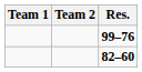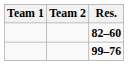 <table class="wikitable">
 <tr>
 <th><strong>Team 1</strong></th>
 <th><strong>Team 2</strong></th>
 <th><strong>Res.</strong></th>
 </tr>
 <tr>
 <td></td>
 <td></td>
-<td><strong>99–76</strong></td>
+<td><strong>82–60</strong></td>
 </tr>
 <tr>
 <td></td>
 <td></td>
-<td><strong>82–60</strong></td>
+<td><strong>99–76</strong></td>
 </tr>
 </table>
